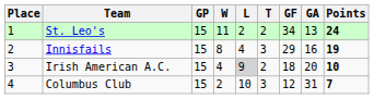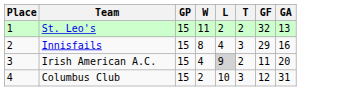 <table class="wikitable">
 <tr>
 <th>Place</th>
 <th width="170">Team</th>
 <th width="20">GP</th>
 <th width="20">W</th>
 <th width="20">L</th>
 <th width="20">T</th>
 <th width="20">GF</th>
 <th width="20">GA</th>
-<th>Points</th>
 </tr>
 <tr bgcolor=#ccffcc>
 <td>1</td>
 <td><a href='#'>St. Leo's</a></td>
 <td>15</td>
 <td>11</td>
 <td>2</td>
 <td>2</td>
-<td>34</td>
+<td>32</td>
 <td>13</td>
-<td><strong>24</strong></td>
 </tr>
 <tr>
 <td>2</td>
 <td><a href='#'>Innisfails</a></td>
 <td>15</td>
 <td>8</td>
 <td>4</td>
 <td>3</td>
 <td>29</td>
 <td>16</td>
-<td><strong>19</strong></td>
 </tr>
 <tr>
 <td>3</td>
 <td>Irish American A.C.</td>
 <td>15</td>
 <td>4</td>
 <td style="background: lightgrey;">9</td>
 <td>2</td>
-<td>18</td>
+<td>11</td>
 <td>20</td>
-<td><strong>10</strong></td>
 </tr>
 <tr>
 <td>4</td>
 <td>Columbus Club</td>
 <td>15</td>
 <td>2</td>
 <td>10</td>
 <td>3</td>
 <td>12</td>
 <td>31</td>
-<td><strong>7</strong></td>
 </tr>
 </table>
